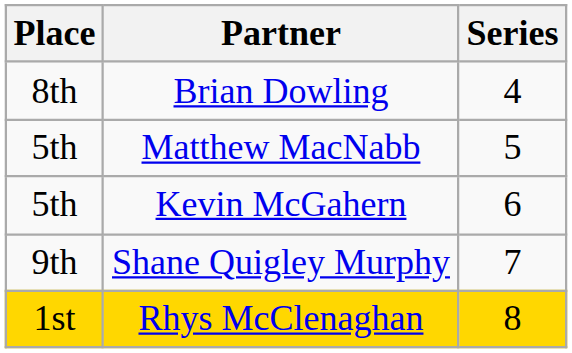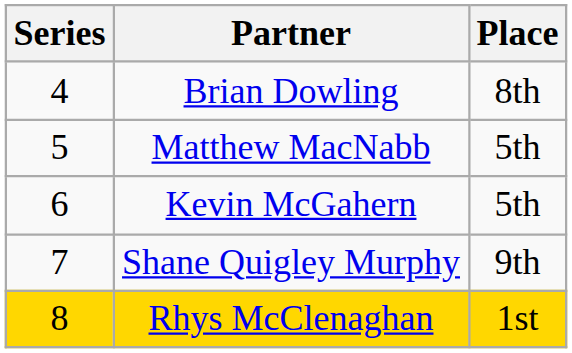 <table class="wikitable sortable" style="margin:auto; text-align:center;">
 <tr>
+<th>Series</th>
+<th>Partner</th>
 <th>Place</th>
-<th>Partner</th>
-<th>Series</th>
 </tr>
 <tr>
+<td>4</td>
+<td><a href='#'>Brian Dowling</a></td>
 <td>8th</td>
-<td><a href='#'>Brian Dowling</a></td>
-<td>4</td>
 </tr>
 <tr>
+<td>5</td>
+<td><a href='#'>Matthew MacNabb</a></td>
 <td>5th</td>
-<td><a href='#'>Matthew MacNabb</a></td>
-<td>5</td>
 </tr>
 <tr>
+<td>6</td>
+<td><a href='#'>Kevin McGahern</a></td>
 <td>5th</td>
-<td><a href='#'>Kevin McGahern</a></td>
-<td>6</td>
 </tr>
 <tr>
+<td>7</td>
+<td><a href='#'>Shane Quigley Murphy</a></td>
 <td>9th</td>
-<td><a href='#'>Shane Quigley Murphy</a></td>
-<td>7</td>
 </tr>
 <tr bgcolor=gold>
+<td>8</td>
+<td><a href='#'>Rhys McClenaghan</a></td>
 <td>1st</td>
-<td><a href='#'>Rhys McClenaghan</a></td>
-<td>8</td>
 </tr>
 </table>
